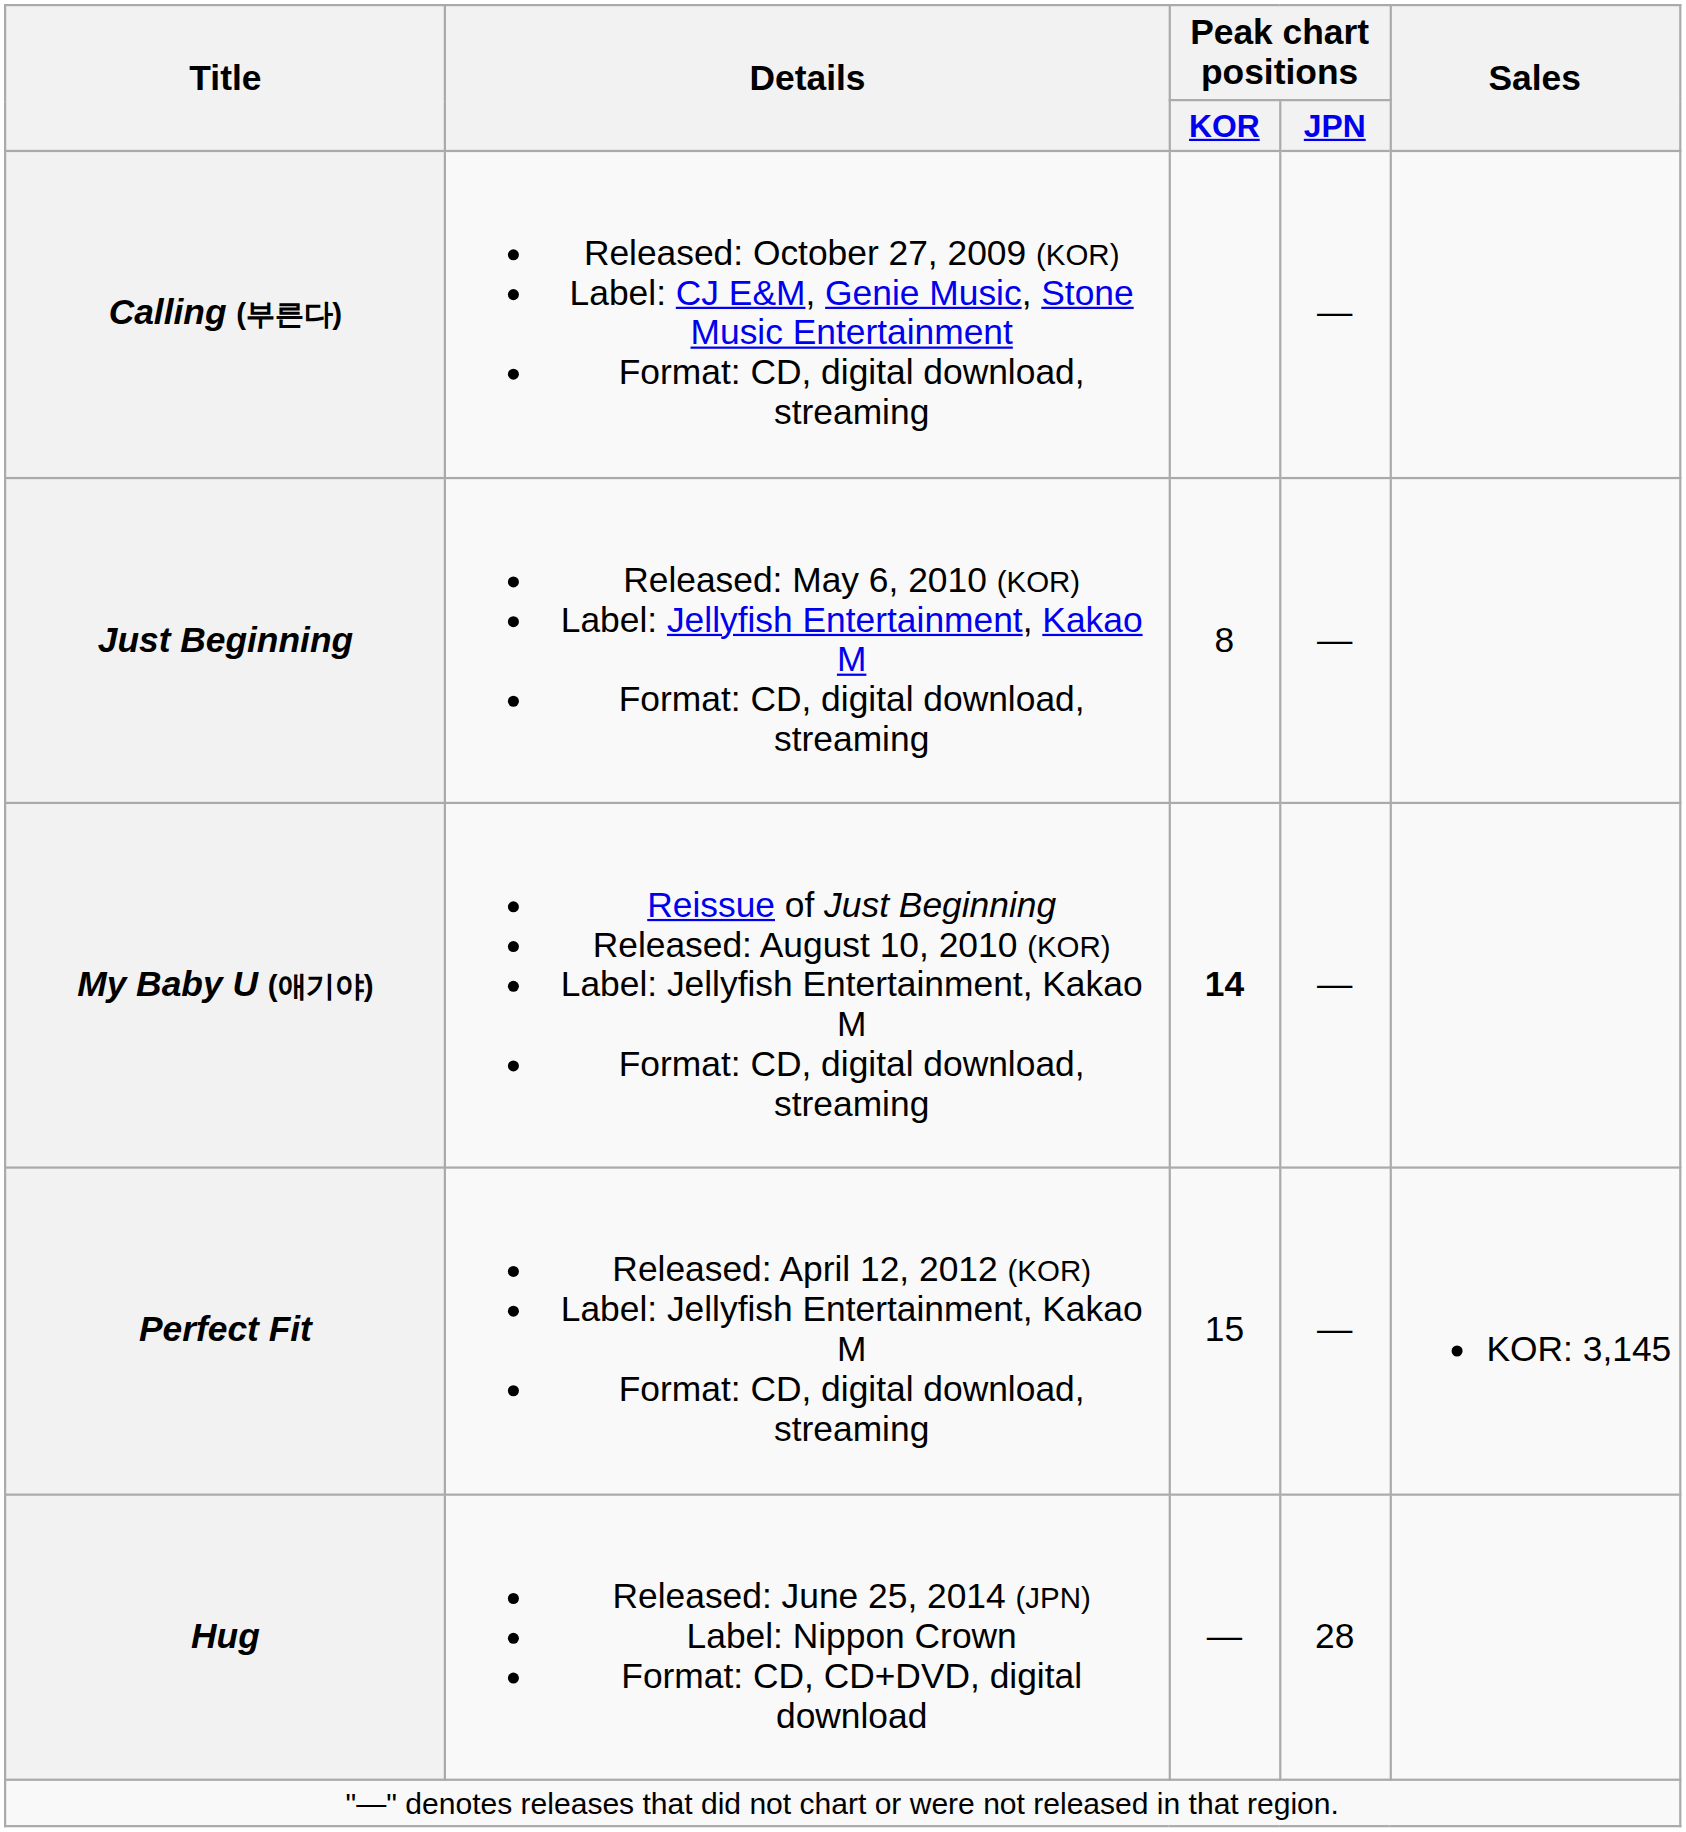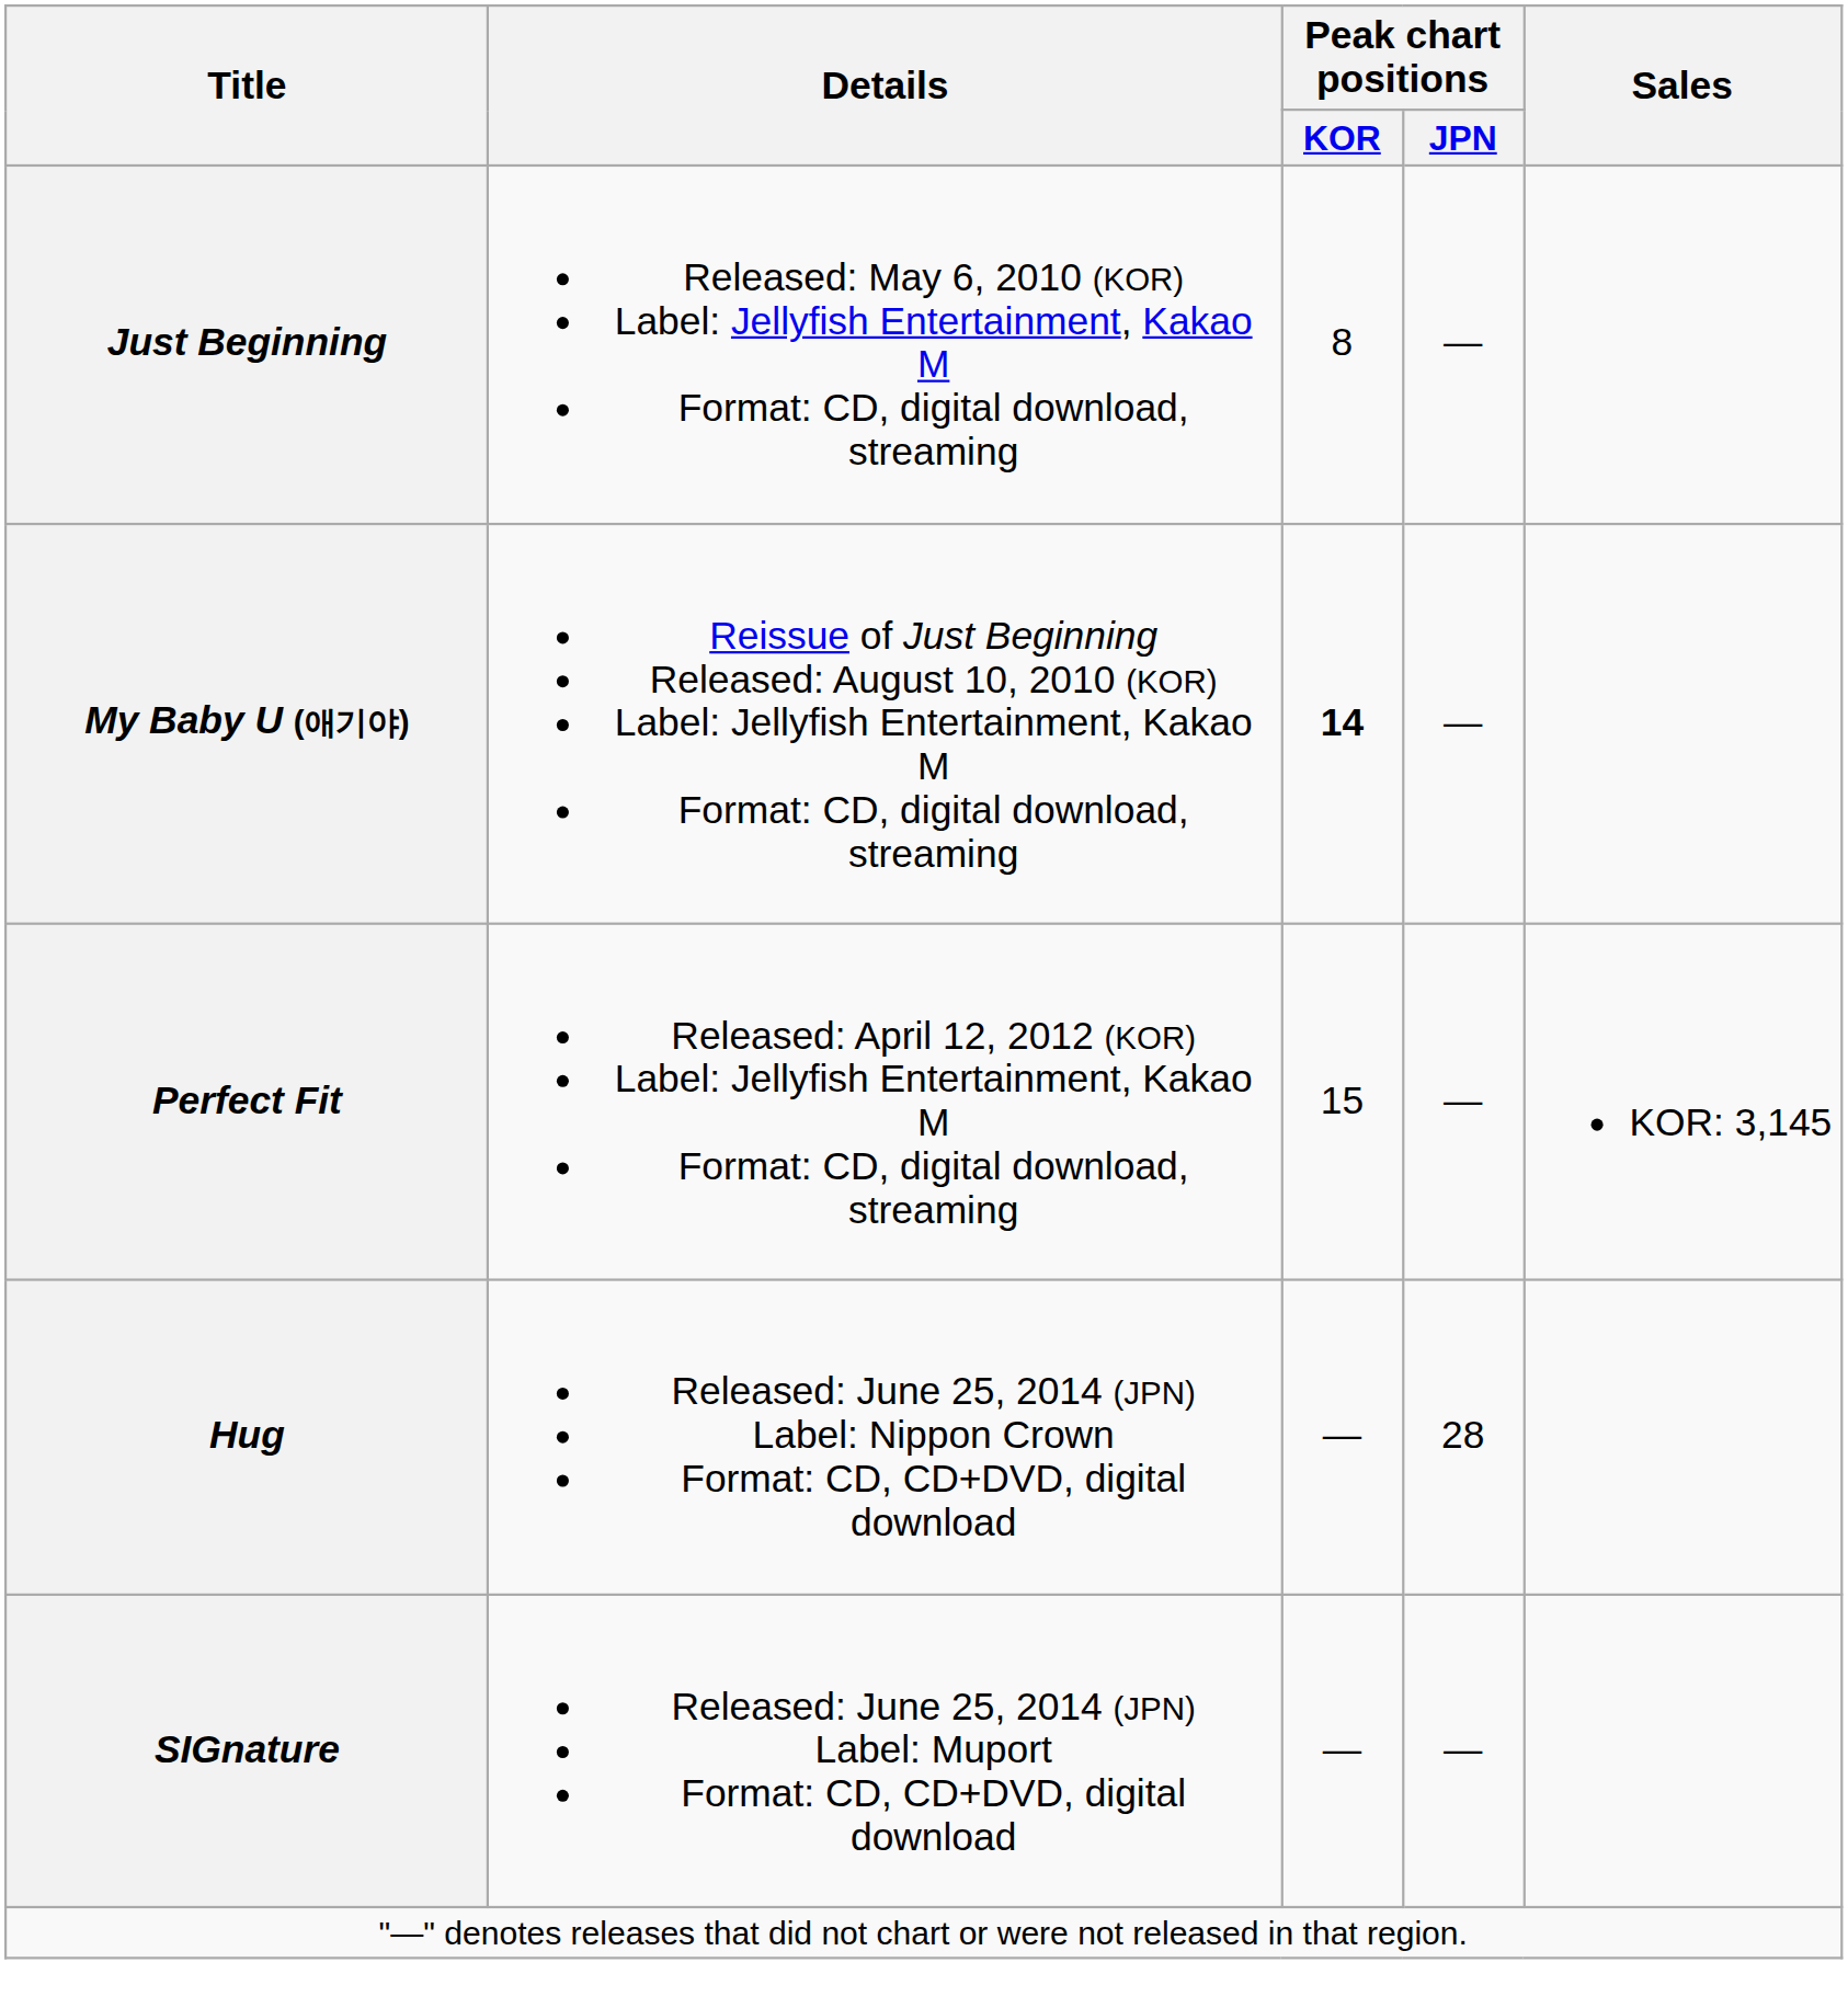 <table class="wikitable plainrowheaders" style="text-align:center;">
 <tr>
 <th scope="col" rowspan="2" style="width:12em;">Title</th>
 <th scope="col" rowspan="2" style="width:20em;">Details</th>
 <th scope="col" colspan="2">Peak chart positions</th>
 <th scope="col" rowspan="2">Sales</th>
 </tr>
 <tr>
 <th scope="col" style="width:3em;font-size:90%"><a href='#'>KOR</a><br></th>
 <th scope="col" style="width:3em;font-size:90%"><a href='#'>JPN</a><br></th>
-</tr>
-<tr>
-<th scope="row"><em>Calling</em> <small>(부른다)</small></th>
-<td><br><ul><li>Released: October 27, 2009 <small>(KOR)</small></li><li>Label: <a href='#'>CJ E&M</a>, <a href='#'>Genie Music</a>, <a href='#'>Stone Music Entertainment</a></li><li>Format: CD, digital download, streaming</li></ul></td>
-<td></td>
-<td>—</td>
-<td></td>
 </tr>
 <tr>
 <th scope="row"><em>Just Beginning</em></th>
 <td><br><ul><li>Released: May 6, 2010 <small>(KOR)</small></li><li>Label: <a href='#'>Jellyfish Entertainment</a>, <a href='#'>Kakao M</a></li><li>Format: CD, digital download, streaming</li></ul></td>
 <td>8</td>
 <td>—</td>
 <td></td>
 </tr>
 <tr>
 <th scope="row"><em>My Baby U</em> <small>(애기야)</small></th>
 <td><br><ul><li><a href='#'>Reissue</a> of <em>Just Beginning</em></li><li>Released:  August 10, 2010 <small>(KOR)</small></li><li>Label: Jellyfish Entertainment, Kakao M</li><li>Format: CD, digital download, streaming</li></ul></td>
 <td><strong>14</strong></td>
 <td>—</td>
 <td></td>
 </tr>
 <tr>
 <th scope="row"><em>Perfect Fit</em></th>
 <td><br><ul><li>Released: April 12, 2012 <small>(KOR)</small></li><li>Label: Jellyfish Entertainment, Kakao M</li><li>Format: CD, digital download, streaming</li></ul></td>
 <td>15</td>
 <td>—</td>
 <td><br><ul><li>KOR: 3,145</li></ul></td>
 </tr>
 <tr>
 <th scope="row"><em>Hug</em></th>
 <td><br><ul><li>Released: June 25, 2014 <small>(JPN)</small></li><li>Label: Nippon Crown</li><li>Format: CD, CD+DVD, digital download</li></ul></td>
 <td>—</td>
 <td>28</td>
 <td></td>
 </tr>
 <tr>
+<th scope="row"><em>SIGnature</em></th>
+<td><br><ul><li>Released: June 25, 2014 <small>(JPN)</small></li><li>Label: Muport</li><li>Format: CD, CD+DVD, digital download</li></ul></td>
+<td>—</td>
+<td>—</td>
+<td></td>
+</tr>
+<tr>
 <td colspan="5" style="font-size:85%;">"—" denotes releases that did not chart or were not released in that region.</td>
 </tr>
 </table>
